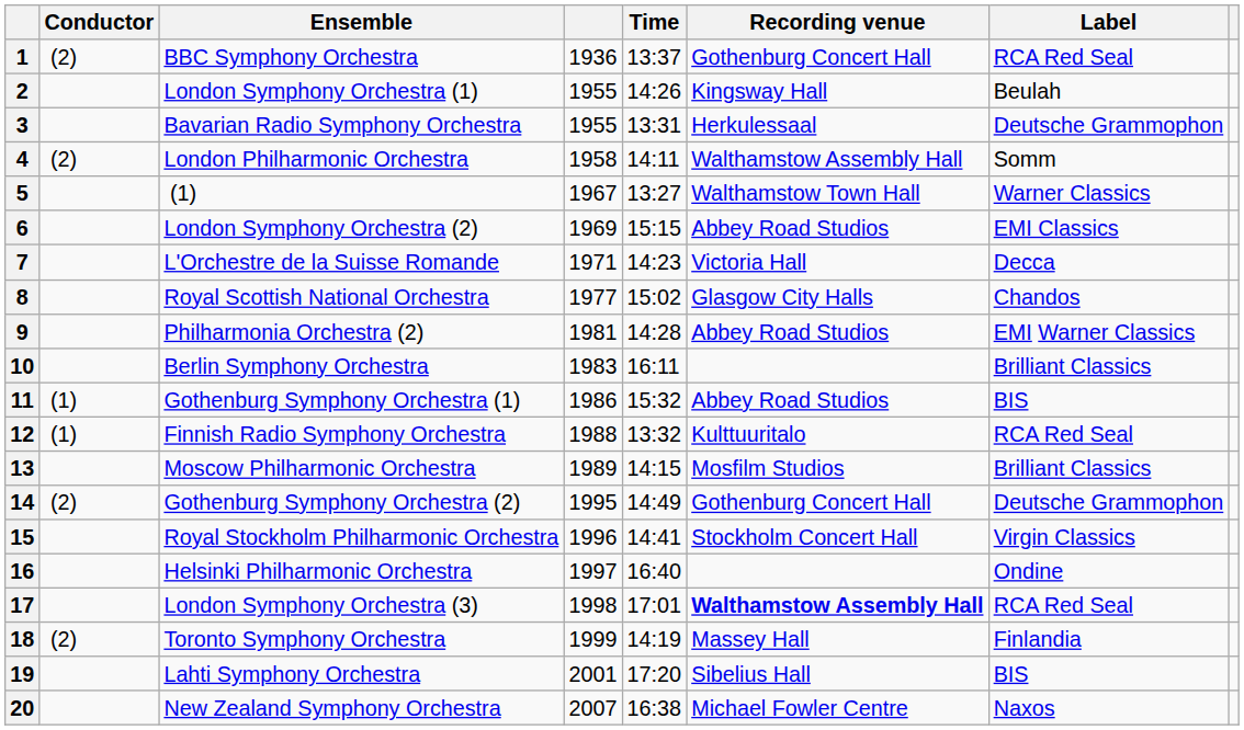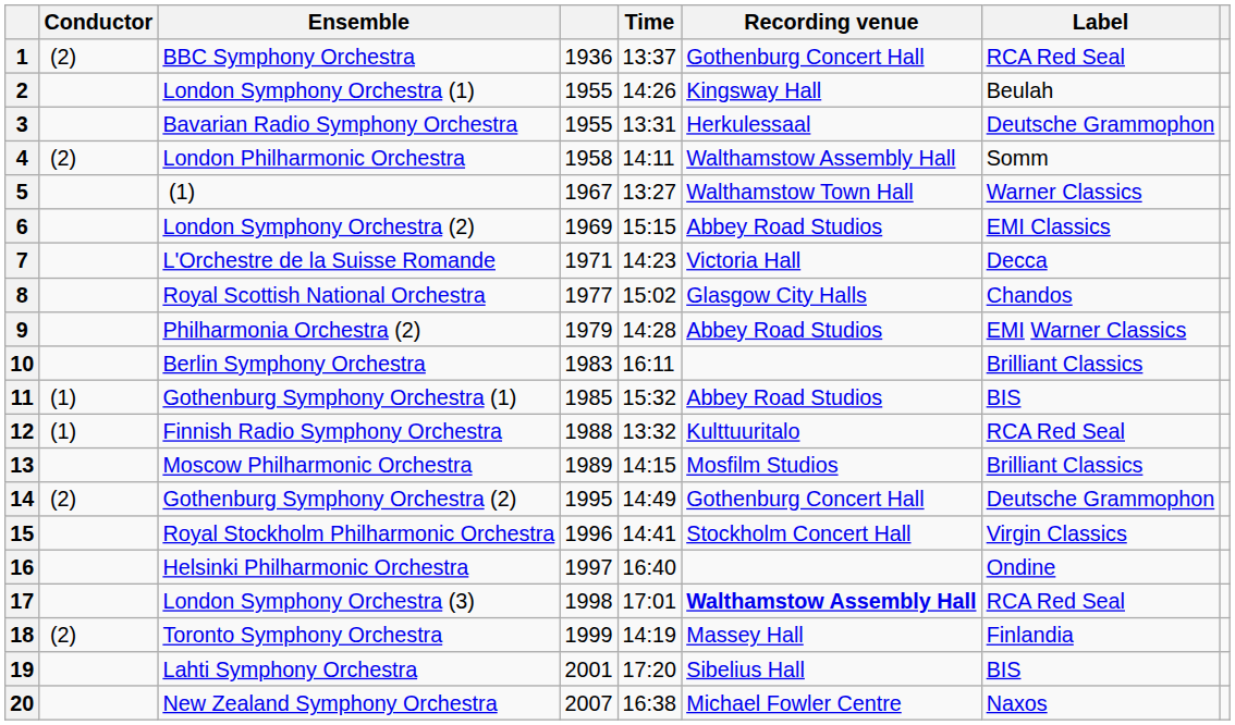 <table class="wikitable sortable" style="margin-right:0; font-size:95%">
 <tr>
 <th scope="col"></th>
 <th scope="col">Conductor</th>
 <th scope="col">Ensemble</th>
 <th scope="col"></th>
 <th scope="col">Time</th>
 <th scope="col">Recording venue</th>
 <th scope="col">Label</th>
 <th scope="col"class="unsortable"></th>
 </tr>
 <tr>
 <th scope="row">1</th>
 <td> (2)</td>
 <td><a href='#'>BBC Symphony Orchestra</a></td>
 <td>1936</td>
 <td>13:37</td>
 <td><a href='#'>Gothenburg Concert Hall</a></td>
 <td><a href='#'>RCA Red Seal</a></td>
 <td></td>
 </tr>
 <tr>
 <th scope="row">2</th>
 <td></td>
 <td><a href='#'>London Symphony Orchestra</a> (1)</td>
 <td>1955</td>
 <td>14:26</td>
 <td><a href='#'>Kingsway Hall</a></td>
 <td>Beulah</td>
 <td></td>
 </tr>
 <tr>
 <th scope="row">3</th>
 <td></td>
 <td><a href='#'>Bavarian Radio Symphony Orchestra</a></td>
 <td>1955</td>
 <td>13:31</td>
 <td><a href='#'>Herkulessaal</a></td>
 <td><a href='#'>Deutsche Grammophon</a></td>
 <td></td>
 </tr>
 <tr>
 <th scope="row">4</th>
 <td> (2)</td>
 <td><a href='#'>London Philharmonic Orchestra</a></td>
 <td>1958</td>
 <td>14:11</td>
 <td><a href='#'>Walthamstow Assembly Hall</a></td>
 <td>Somm</td>
 <td></td>
 </tr>
 <tr>
 <th scope="row">5</th>
 <td></td>
 <td> (1)</td>
 <td>1967</td>
 <td>13:27</td>
 <td><a href='#'>Walthamstow Town Hall</a></td>
 <td><a href='#'>Warner Classics</a></td>
 <td></td>
 </tr>
 <tr>
 <th scope="row">6</th>
 <td></td>
 <td><a href='#'>London Symphony Orchestra</a> (2)</td>
 <td>1969</td>
 <td>15:15</td>
 <td><a href='#'>Abbey Road Studios</a></td>
 <td><a href='#'>EMI Classics</a></td>
 <td></td>
 </tr>
 <tr>
 <th scope="row">7</th>
 <td></td>
 <td><a href='#'>L'Orchestre de la Suisse Romande</a></td>
 <td>1971</td>
 <td>14:23</td>
 <td><a href='#'>Victoria Hall</a></td>
 <td><a href='#'>Decca</a></td>
 <td></td>
 </tr>
 <tr>
 <th scope="row">8</th>
 <td></td>
 <td><a href='#'>Royal Scottish National Orchestra</a></td>
 <td>1977</td>
 <td>15:02</td>
 <td><a href='#'>Glasgow City Halls</a></td>
 <td><a href='#'>Chandos</a></td>
 <td></td>
 </tr>
 <tr>
 <th scope="row">9</th>
 <td></td>
 <td><a href='#'>Philharmonia Orchestra</a> (2)</td>
-<td>1981</td>
+<td>1979</td>
 <td>14:28</td>
 <td><a href='#'>Abbey Road Studios</a></td>
 <td><a href='#'>EMI</a> <a href='#'>Warner Classics</a></td>
 <td></td>
 </tr>
 <tr>
 <th scope="row">10</th>
 <td></td>
 <td><a href='#'>Berlin Symphony Orchestra</a></td>
 <td>1983</td>
 <td>16:11</td>
 <td></td>
 <td><a href='#'>Brilliant Classics</a></td>
 <td></td>
 </tr>
 <tr>
 <th scope="row">11</th>
 <td> (1)</td>
 <td><a href='#'>Gothenburg Symphony Orchestra</a> (1)</td>
-<td>1986</td>
+<td>1985</td>
 <td>15:32</td>
 <td><a href='#'>Abbey Road Studios</a></td>
 <td><a href='#'>BIS</a></td>
 <td></td>
 </tr>
 <tr>
 <th scope="row">12</th>
 <td> (1)</td>
 <td><a href='#'>Finnish Radio Symphony Orchestra</a></td>
 <td>1988</td>
 <td>13:32</td>
 <td><a href='#'>Kulttuuritalo</a></td>
 <td><a href='#'>RCA Red Seal</a></td>
 <td></td>
 </tr>
 <tr>
 <th scope="row">13</th>
 <td></td>
 <td><a href='#'>Moscow Philharmonic Orchestra</a></td>
 <td>1989</td>
 <td>14:15</td>
 <td><a href='#'>Mosfilm Studios</a></td>
 <td><a href='#'>Brilliant Classics</a></td>
 <td></td>
 </tr>
 <tr>
 <th scope="row">14</th>
 <td> (2)</td>
 <td><a href='#'>Gothenburg Symphony Orchestra</a> (2)</td>
 <td>1995</td>
 <td>14:49</td>
 <td><a href='#'>Gothenburg Concert Hall</a></td>
 <td><a href='#'>Deutsche Grammophon</a></td>
 <td></td>
 </tr>
 <tr>
 <th scope="row">15</th>
 <td></td>
 <td><a href='#'>Royal Stockholm Philharmonic Orchestra</a></td>
 <td>1996</td>
 <td>14:41</td>
 <td><a href='#'>Stockholm Concert Hall</a></td>
 <td><a href='#'>Virgin Classics</a></td>
 <td></td>
 </tr>
 <tr>
 <th scope="row">16</th>
 <td></td>
 <td><a href='#'>Helsinki Philharmonic Orchestra</a></td>
 <td>1997</td>
 <td>16:40</td>
 <td></td>
 <td><a href='#'>Ondine</a></td>
 <td></td>
 </tr>
 <tr>
 <th scope="row">17</th>
 <td></td>
 <td><a href='#'>London Symphony Orchestra</a> (3)</td>
 <td>1998</td>
 <td>17:01</td>
 <td><strong><a href='#'>Walthamstow Assembly Hall</a></strong></td>
 <td><a href='#'>RCA Red Seal</a></td>
 <td></td>
 </tr>
 <tr>
 <th scope="row">18</th>
 <td> (2)</td>
 <td><a href='#'>Toronto Symphony Orchestra</a></td>
 <td>1999</td>
 <td>14:19</td>
 <td><a href='#'>Massey Hall</a></td>
 <td><a href='#'>Finlandia</a></td>
 <td></td>
 </tr>
 <tr>
 <th scope="row">19</th>
 <td></td>
 <td><a href='#'>Lahti Symphony Orchestra</a></td>
 <td>2001</td>
 <td>17:20</td>
 <td><a href='#'>Sibelius Hall</a></td>
 <td><a href='#'>BIS</a></td>
 <td></td>
 </tr>
 <tr>
 <th scope="row">20</th>
 <td></td>
 <td><a href='#'>New Zealand Symphony Orchestra</a></td>
 <td>2007</td>
 <td>16:38</td>
 <td><a href='#'>Michael Fowler Centre</a></td>
 <td><a href='#'>Naxos</a></td>
 <td></td>
 </tr>
 </table>
